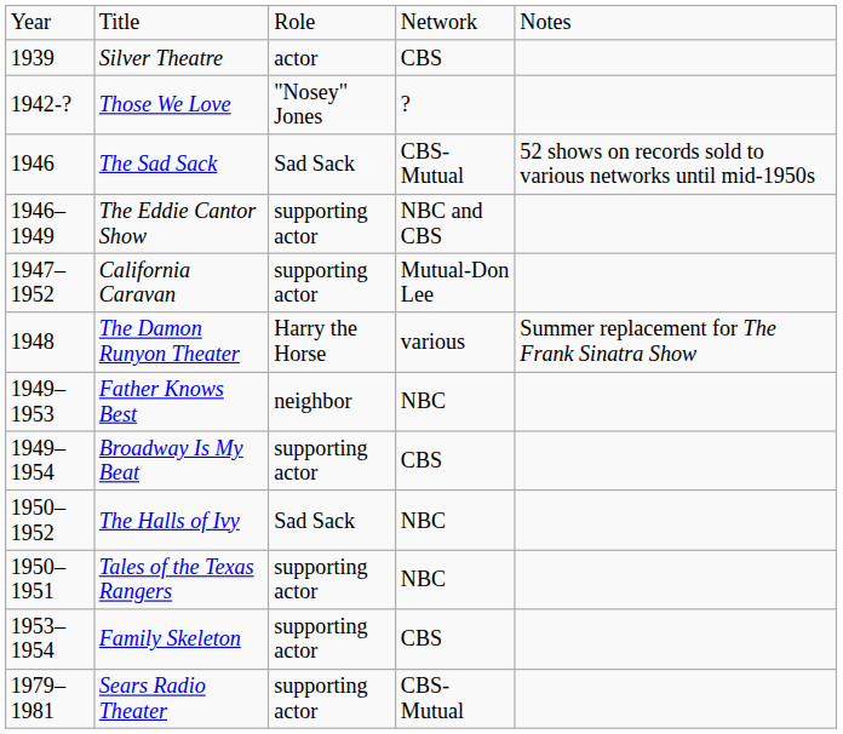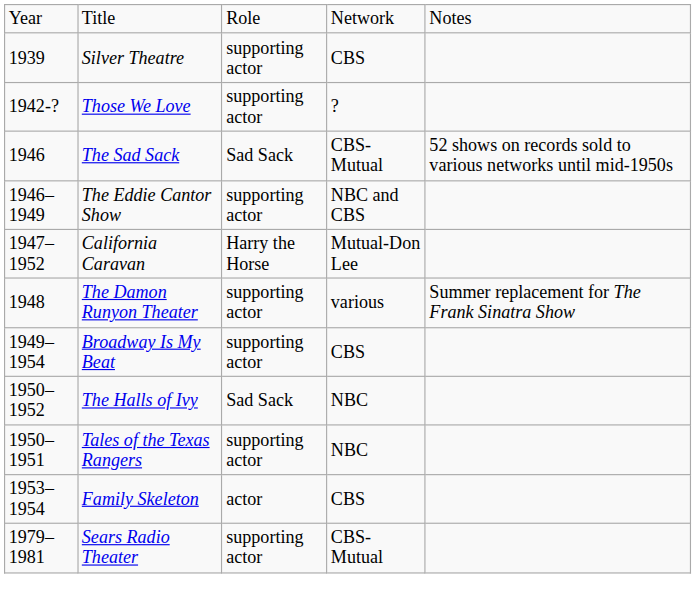 <table class="wikitable sortable">
 <tr>
 <td>Year</td>
 <td>Title</td>
 <td>Role</td>
 <td>Network</td>
 <td class="unsortable">Notes</td>
 </tr>
 <tr>
 <td>1939</td>
 <td><em>Silver Theatre</em></td>
-<td>actor</td>
+<td>supporting actor</td>
 <td>CBS</td>
 <td></td>
 </tr>
 <tr>
 <td>1942-?</td>
 <td><em><a href='#'>Those We Love</a></em></td>
-<td>"Nosey" Jones</td>
+<td>supporting actor</td>
 <td>?</td>
 <td></td>
 </tr>
 <tr>
 <td>1946</td>
 <td><em><a href='#'>The Sad Sack</a></em></td>
 <td>Sad Sack</td>
 <td>CBS-Mutual</td>
 <td>52 shows on records sold to various networks until mid-1950s</td>
 </tr>
 <tr>
 <td>1946–1949</td>
 <td><em>The Eddie Cantor Show</em></td>
 <td>supporting actor</td>
 <td>NBC and CBS</td>
 <td></td>
 </tr>
 <tr>
 <td>1947–1952</td>
 <td><em>California Caravan</em></td>
-<td>supporting actor</td>
+<td>Harry the Horse</td>
 <td>Mutual-Don Lee</td>
 <td></td>
 </tr>
 <tr>
 <td>1948</td>
 <td><em><a href='#'>The Damon Runyon Theater</a></em></td>
-<td>Harry the Horse</td>
+<td>supporting actor</td>
 <td>various</td>
 <td>Summer replacement for <em>The Frank Sinatra Show</em></td>
-</tr>
-<tr>
-<td>1949–1953</td>
-<td><em><a href='#'>Father Knows Best</a></em></td>
-<td>neighbor</td>
-<td>NBC</td>
-<td></td>
 </tr>
 <tr>
 <td>1949–1954</td>
 <td><em><a href='#'>Broadway Is My Beat</a></em></td>
 <td>supporting actor</td>
 <td>CBS</td>
 <td></td>
 </tr>
 <tr>
 <td>1950–1952</td>
 <td><em><a href='#'>The Halls of Ivy</a></em></td>
 <td>Sad Sack</td>
 <td>NBC</td>
 <td></td>
 </tr>
 <tr>
 <td>1950–1951</td>
 <td><em><a href='#'>Tales of the Texas Rangers</a></em></td>
 <td>supporting actor</td>
 <td>NBC</td>
 <td></td>
 </tr>
 <tr>
 <td>1953–1954</td>
 <td><em><a href='#'>Family Skeleton</a></em></td>
-<td>supporting actor</td>
+<td>actor</td>
 <td>CBS</td>
 <td></td>
 </tr>
 <tr>
 <td>1979–1981</td>
 <td><em><a href='#'>Sears Radio Theater</a></em></td>
 <td>supporting actor</td>
 <td>CBS-Mutual</td>
 <td></td>
 </tr>
 </table>
